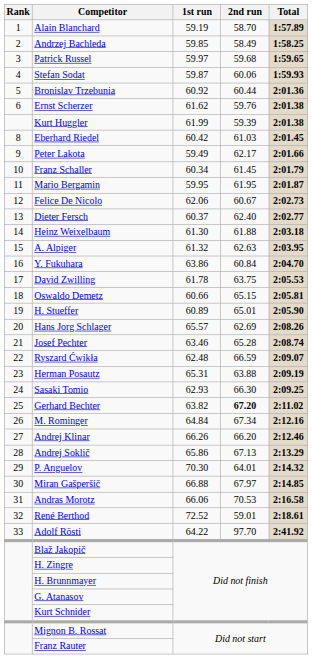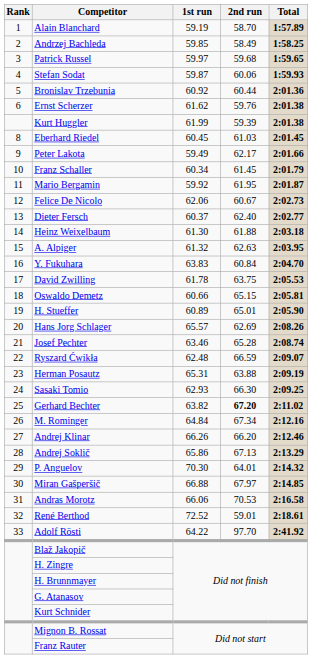 <table class="wikitable">
 <tr>
 <th width=15>Rank</th>
 <th width=220>Competitor</th>
 <th width=70 align=center>1st run</th>
 <th width=70>2nd run</th>
 <th width=55>Total</th>
 </tr>
 <tr>
 <td align=center>1</td>
 <td> <a href='#'>Alain Blanchard</a></td>
 <td align=center>59.19</td>
 <td align=center>58.70</td>
 <td align=center bgcolor=#E3DAC9><strong>1:57.89</strong></td>
 </tr>
 <tr>
 <td align=center>2</td>
 <td> <a href='#'>Andrzej Bachleda</a></td>
 <td align=center>59.85</td>
 <td align=center>58.49</td>
 <td align=center bgcolor=#E3DAC9><strong>1:58.25</strong></td>
 </tr>
 <tr>
 <td align=center>3</td>
 <td> <a href='#'>Patrick Russel</a></td>
 <td align=center>59.97</td>
 <td align=center>59.68</td>
 <td align=center bgcolor=#E3DAC9><strong>1:59.65</strong></td>
 </tr>
 <tr>
 <td align=center>4</td>
 <td> <a href='#'>Stefan Sodat</a></td>
 <td align=center>59.87</td>
 <td align=center>60.06</td>
 <td align=center bgcolor=#E3DAC9><strong>1:59.93</strong></td>
 </tr>
 <tr>
 <td align=center>5</td>
 <td> <a href='#'>Bronislav Trzebunia</a></td>
 <td align=center>60.92</td>
 <td align=center>60.44</td>
 <td align=center bgcolor=#E3DAC9><strong>2:01.36</strong></td>
 </tr>
 <tr>
 <td align=center>6</td>
 <td> <a href='#'>Ernst Scherzer</a></td>
 <td align=center>61.62</td>
 <td align=center>59.76</td>
 <td align=center bgcolor=#E3DAC9><strong>2:01.38</strong></td>
 </tr>
 <tr>
 <td align=center></td>
 <td> <a href='#'>Kurt Huggler</a></td>
 <td align=center>61.99</td>
 <td align=center>59.39</td>
 <td align=center bgcolor=#E3DAC9><strong>2:01.38</strong></td>
 </tr>
 <tr>
 <td align=center>8</td>
 <td> <a href='#'>Eberhard Riedel</a></td>
-<td align=center>60.42</td>
+<td align=center>60.45</td>
 <td align=center>61.03</td>
 <td align=center bgcolor=#E3DAC9><strong>2:01.45</strong></td>
 </tr>
 <tr>
 <td align=center>9</td>
 <td> <a href='#'>Peter Lakota</a></td>
 <td align=center>59.49</td>
 <td align=center>62.17</td>
 <td align=center bgcolor=#E3DAC9><strong>2:01.66</strong></td>
 </tr>
 <tr>
 <td align=center>10</td>
 <td> <a href='#'>Franz Schaller</a></td>
 <td align=center>60.34</td>
 <td align=center>61.45</td>
 <td align=center bgcolor=#E3DAC9><strong>2:01.79</strong></td>
 </tr>
 <tr>
 <td align=center>11</td>
 <td> <a href='#'>Mario Bergamin</a></td>
-<td align=center>59.95</td>
+<td align=center>59.92</td>
 <td align=center>61.95</td>
 <td align=center bgcolor=#E3DAC9><strong>2:01.87</strong></td>
 </tr>
 <tr>
 <td align=center>12</td>
 <td> <a href='#'>Felice De Nicolo</a></td>
 <td align=center>62.06</td>
 <td align=center>60.67</td>
 <td align=center bgcolor=#E3DAC9><strong>2:02.73</strong></td>
 </tr>
 <tr>
 <td align=center>13</td>
 <td> <a href='#'>Dieter Fersch</a></td>
 <td align=center>60.37</td>
 <td align=center>62.40</td>
 <td align=center bgcolor=#E3DAC9><strong>2:02.77</strong></td>
 </tr>
 <tr>
 <td align=center>14</td>
 <td> <a href='#'>Heinz Weixelbaum</a></td>
 <td align=center>61.30</td>
 <td align=center>61.88</td>
 <td align=center bgcolor=#E3DAC9><strong>2:03.18</strong></td>
 </tr>
 <tr>
 <td align=center>15</td>
 <td> <a href='#'>A. Alpiger</a></td>
 <td align=center>61.32</td>
 <td align=center>62.63</td>
 <td align=center bgcolor=#E3DAC9><strong>2:03.95</strong></td>
 </tr>
 <tr>
 <td align=center>16</td>
 <td> <a href='#'>Y. Fukuhara</a></td>
-<td align=center>63.86</td>
+<td align=center>63.83</td>
 <td align=center>60.84</td>
 <td align=center bgcolor=#E3DAC9><strong>2:04.70</strong></td>
 </tr>
 <tr>
 <td align=center>17</td>
 <td> <a href='#'>David Zwilling</a></td>
 <td align=center>61.78</td>
 <td align=center>63.75</td>
 <td align=center bgcolor=#E3DAC9><strong>2:05.53</strong></td>
 </tr>
 <tr>
 <td align=center>18</td>
 <td> <a href='#'>Oswaldo Demetz</a></td>
 <td align=center>60.66</td>
 <td align=center>65.15</td>
 <td align=center bgcolor=#E3DAC9><strong>2:05.81</strong></td>
 </tr>
 <tr>
 <td align=center>19</td>
 <td> <a href='#'>H. Stueffer</a></td>
 <td align=center>60.89</td>
 <td align=center>65.01</td>
 <td align=center bgcolor=#E3DAC9><strong>2:05.90</strong></td>
 </tr>
 <tr>
 <td align=center>20</td>
 <td> <a href='#'>Hans Jorg Schlager</a></td>
 <td align=center>65.57</td>
 <td align=center>62.69</td>
 <td align=center bgcolor=#E3DAC9><strong>2:08.26</strong></td>
 </tr>
 <tr>
 <td align=center>21</td>
 <td> <a href='#'>Josef Pechter</a></td>
 <td align=center>63.46</td>
 <td align=center>65.28</td>
 <td align=center bgcolor=#E3DAC9><strong>2:08.74</strong></td>
 </tr>
 <tr>
 <td align=center>22</td>
 <td> <a href='#'>Ryszard Ćwikła</a></td>
 <td align=center>62.48</td>
 <td align=center>66.59</td>
 <td align=center bgcolor=#E3DAC9><strong>2:09.07</strong></td>
 </tr>
 <tr>
 <td align=center>23</td>
 <td> <a href='#'>Herman Posautz</a></td>
 <td align=center>65.31</td>
 <td align=center>63.88</td>
 <td align=center bgcolor=#E3DAC9><strong>2:09.19</strong></td>
 </tr>
 <tr>
 <td align=center>24</td>
 <td> <a href='#'>Sasaki Tomio</a></td>
 <td align=center>62.93</td>
 <td align=center>66.30</td>
 <td align=center bgcolor=#E3DAC9><strong>2:09.25</strong></td>
 </tr>
 <tr>
 <td align=center>25</td>
 <td> <a href='#'>Gerhard Bechter</a></td>
 <td align=center>63.82</td>
 <td align=center><strong>67.20</strong></td>
 <td align=center bgcolor=#E3DAC9><strong>2:11.02</strong></td>
 </tr>
 <tr>
 <td align=center>26</td>
 <td> <a href='#'>M. Rominger</a></td>
 <td align=center>64.84</td>
 <td align=center>67.34</td>
 <td align=center bgcolor=#E3DAC9><strong>2:12.16</strong></td>
 </tr>
 <tr>
 <td align=center>27</td>
 <td> <a href='#'>Andrej Klinar</a></td>
 <td align=center>66.26</td>
 <td align=center>66.20</td>
 <td align=center bgcolor=#E3DAC9><strong>2:12.46</strong></td>
 </tr>
 <tr>
 <td align=center>28</td>
 <td> <a href='#'>Andrej Soklič</a></td>
 <td align=center>65.86</td>
 <td align=center>67.13</td>
 <td align=center bgcolor=#E3DAC9><strong>2:13.29</strong></td>
 </tr>
 <tr>
 <td align=center>29</td>
 <td> <a href='#'>P. Anguelov</a></td>
 <td align=center>70.30</td>
 <td align=center>64.01</td>
 <td align=center bgcolor=#E3DAC9><strong>2:14.32</strong></td>
 </tr>
 <tr>
 <td align=center>30</td>
 <td> <a href='#'>Miran Gašperšič</a></td>
 <td align=center>66.88</td>
 <td align=center>67.97</td>
 <td align=center bgcolor=#E3DAC9><strong>2:14.85</strong></td>
 </tr>
 <tr>
 <td align=center>31</td>
 <td> <a href='#'>Andras Morotz</a></td>
 <td align=center>66.06</td>
 <td align=center>70.53</td>
 <td align=center bgcolor=#E3DAC9><strong>2:16.58</strong></td>
 </tr>
 <tr>
 <td align=center>32</td>
 <td> <a href='#'>René Berthod</a></td>
 <td align=center>72.52</td>
 <td align=center>59.01</td>
 <td align=center bgcolor=#E3DAC9><strong>2:18.61</strong></td>
 </tr>
 <tr>
 <td align=center>33</td>
 <td> <a href='#'>Adolf Rösti</a></td>
 <td align=center>64.22</td>
 <td align=center>97.70</td>
 <td align=center bgcolor=#E3DAC9><strong>2:41.92</strong></td>
 </tr>
 <tr>
 <td rowspan=5 style="border-top-width:5px"></td>
 <td style="border-top-width:5px"> <a href='#'>Blaž Jakopič</a></td>
 <td align=center rowspan=5 colspan=3 style="border-top-width:5px"><em>Did not finish</em></td>
 </tr>
 <tr>
 <td> <a href='#'>H. Zingre</a> 	  	 </td>
 </tr>
 <tr>
 <td> <a href='#'>H. Brunnmayer</a> 	  	 </td>
 </tr>
 <tr>
 <td> <a href='#'>G. Atanasov</a> 	 	  	 </td>
 </tr>
 <tr>
 <td> <a href='#'>Kurt Schnider</a> 	  	 </td>
 </tr>
 <tr>
 <td rowspan=2 style="border-top-width:5px"></td>
 <td style="border-top-width:5px"> <a href='#'>Mignon B. Rossat</a></td>
 <td align=center rowspan=2 colspan=3 style="border-top-width:5px"><em>Did not start</em></td>
 </tr>
 <tr>
 <td> <a href='#'>Franz Rauter</a></td>
 </tr>
 </table>
